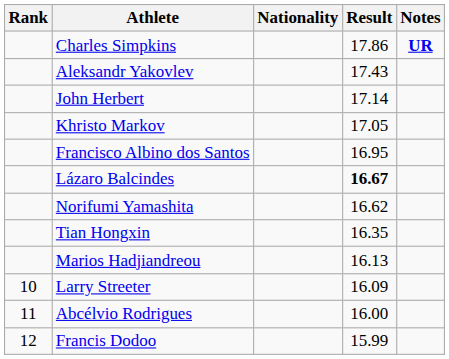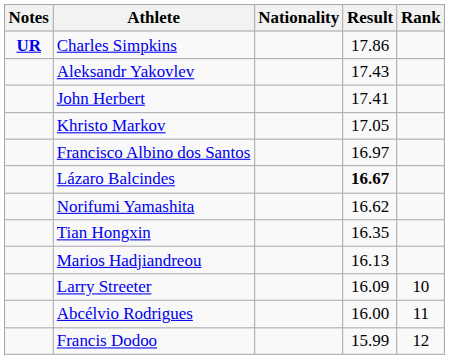 <table class="wikitable sortable" style="text-align:center">
 <tr>
-<th>Rank</th>
+<th>Notes</th>
 <th>Athlete</th>
 <th>Nationality</th>
 <th>Result</th>
-<th>Notes</th>
+<th>Rank</th>
 </tr>
 <tr>
-<td></td>
+<td><strong><a href='#'>UR</a></strong></td>
 <td align=left><a href='#'>Charles Simpkins</a></td>
 <td align=left></td>
 <td>17.86</td>
-<td><strong><a href='#'>UR</a></strong></td>
+<td></td>
 </tr>
 <tr>
 <td></td>
 <td align=left><a href='#'>Aleksandr Yakovlev</a></td>
 <td align=left></td>
 <td>17.43</td>
 <td></td>
 </tr>
 <tr>
 <td></td>
 <td align=left><a href='#'>John Herbert</a></td>
 <td align=left></td>
-<td>17.14</td>
+<td>17.41</td>
 <td></td>
 </tr>
 <tr>
 <td></td>
 <td align=left><a href='#'>Khristo Markov</a></td>
 <td align=left></td>
 <td>17.05</td>
 <td></td>
 </tr>
 <tr>
 <td></td>
 <td align=left><a href='#'>Francisco Albino dos Santos</a></td>
 <td align=left></td>
-<td>16.95</td>
+<td>16.97</td>
 <td></td>
 </tr>
 <tr>
 <td></td>
 <td align=left><a href='#'>Lázaro Balcindes</a></td>
 <td align=left></td>
 <td><strong>16.67</strong></td>
 <td></td>
 </tr>
 <tr>
 <td></td>
 <td align=left><a href='#'>Norifumi Yamashita</a></td>
 <td align=left></td>
 <td>16.62</td>
 <td></td>
 </tr>
 <tr>
 <td></td>
 <td align=left><a href='#'>Tian Hongxin</a></td>
 <td align=left></td>
 <td>16.35</td>
 <td></td>
 </tr>
 <tr>
 <td></td>
 <td align=left><a href='#'>Marios Hadjiandreou</a></td>
 <td align=left></td>
 <td>16.13</td>
 <td></td>
 </tr>
 <tr>
-<td>10</td>
+<td></td>
 <td align=left><a href='#'>Larry Streeter</a></td>
 <td align=left></td>
 <td>16.09</td>
-<td></td>
+<td>10</td>
 </tr>
 <tr>
-<td>11</td>
+<td></td>
 <td align=left><a href='#'>Abcélvio Rodrigues</a></td>
 <td align=left></td>
 <td>16.00</td>
-<td></td>
+<td>11</td>
 </tr>
 <tr>
-<td>12</td>
+<td></td>
 <td align=left><a href='#'>Francis Dodoo</a></td>
 <td align=left></td>
 <td>15.99</td>
-<td></td>
+<td>12</td>
 </tr>
 </table>
